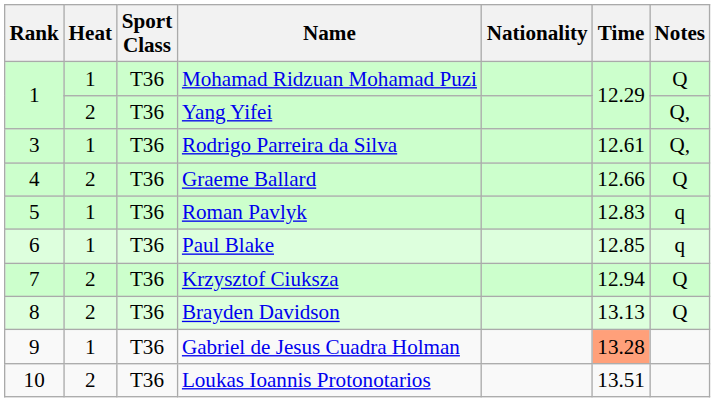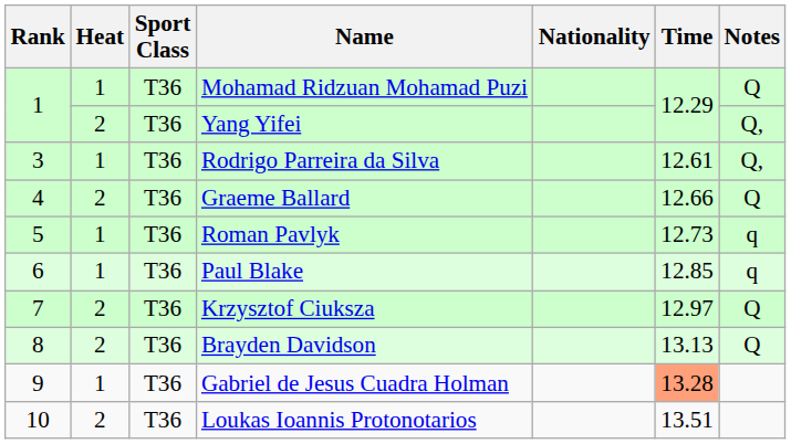 <table class="wikitable sortable" style="text-align:center">
 <tr>
 <th>Rank</th>
 <th>Heat</th>
 <th>Sport<br>Class</th>
 <th>Name</th>
 <th>Nationality</th>
 <th>Time</th>
 <th>Notes</th>
 </tr>
 <tr bgcolor=ccffcc>
 <td rowspan=2>1</td>
 <td>1</td>
 <td>T36</td>
 <td align=left><a href='#'>Mohamad Ridzuan Mohamad Puzi</a></td>
 <td align=left></td>
 <td rowspan=2>12.29</td>
 <td>Q</td>
 </tr>
 <tr bgcolor=ccffcc>
 <td>2</td>
 <td>T36</td>
 <td align=left><a href='#'>Yang Yifei</a></td>
 <td align=left></td>
 <td>Q, </td>
 </tr>
 <tr bgcolor=ccffcc>
 <td>3</td>
 <td>1</td>
 <td>T36</td>
 <td align=left><a href='#'>Rodrigo Parreira da Silva</a></td>
 <td align=left></td>
 <td>12.61</td>
 <td>Q, </td>
 </tr>
 <tr bgcolor=ccffcc>
 <td>4</td>
 <td>2</td>
 <td>T36</td>
 <td align=left><a href='#'>Graeme Ballard</a></td>
 <td align=left></td>
 <td>12.66</td>
 <td>Q</td>
 </tr>
 <tr bgcolor=ccffcc>
 <td>5</td>
 <td>1</td>
 <td>T36</td>
 <td align=left><a href='#'>Roman Pavlyk</a></td>
 <td align=left></td>
-<td>12.83</td>
+<td>12.73</td>
 <td>q</td>
 </tr>
 <tr bgcolor=ddffdd>
 <td>6</td>
 <td>1</td>
 <td>T36</td>
 <td align=left><a href='#'>Paul Blake</a></td>
 <td align=left></td>
 <td>12.85</td>
 <td>q</td>
 </tr>
 <tr bgcolor=ccffcc>
 <td>7</td>
 <td>2</td>
 <td>T36</td>
 <td align=left><a href='#'>Krzysztof Ciuksza</a></td>
 <td align=left></td>
-<td>12.94</td>
+<td>12.97</td>
 <td>Q</td>
 </tr>
 <tr bgcolor=ddffdd>
 <td>8</td>
 <td>2</td>
 <td>T36</td>
 <td align=left><a href='#'>Brayden Davidson</a></td>
 <td align=left></td>
 <td>13.13</td>
 <td>Q</td>
 </tr>
 <tr>
 <td>9</td>
 <td>1</td>
 <td>T36</td>
 <td align=left><a href='#'>Gabriel de Jesus Cuadra Holman</a></td>
 <td align=left></td>
 <td style="background: lightsalmon;">13.28</td>
 <td></td>
 </tr>
 <tr>
 <td>10</td>
 <td>2</td>
 <td>T36</td>
 <td align=left><a href='#'>Loukas Ioannis Protonotarios</a></td>
 <td align=left></td>
 <td>13.51</td>
 <td></td>
 </tr>
 </table>
